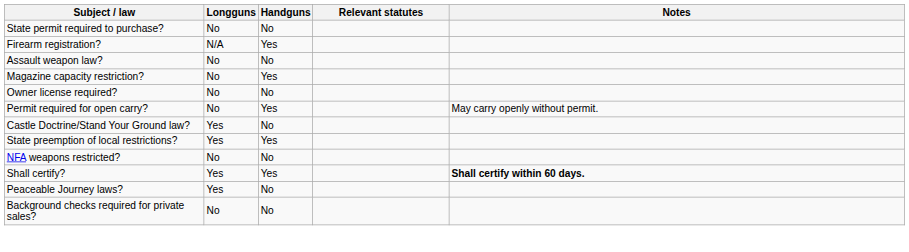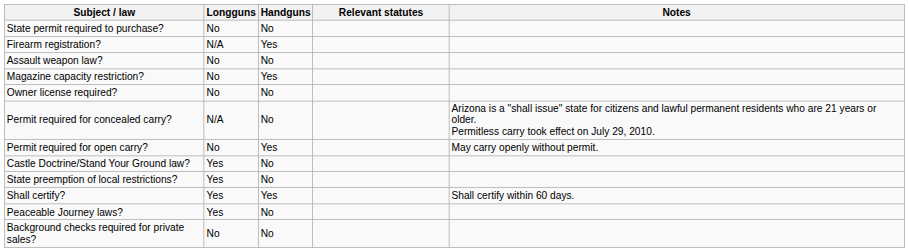 <table class="wikitable" style="font-size:85%; width:95%;">
 <tr>
 <th scope="col" style="width:260px;">Subject / law</th>
 <th scope="col" style="width:50px;">Longguns</th>
 <th scope="col" style="width:50px;">Handguns</th>
 <th scope="col" style="width:175px;">Relevant statutes</th>
 <th>Notes</th>
 </tr>
 <tr>
 <td>State permit required to purchase?</td>
 <td>No</td>
 <td>No</td>
 <td></td>
 <td></td>
 </tr>
 <tr>
 <td>Firearm registration?</td>
 <td>N/A</td>
 <td>Yes</td>
 <td></td>
 <td></td>
 </tr>
 <tr>
 <td>Assault weapon law?</td>
 <td>No</td>
 <td>No</td>
 <td></td>
 <td></td>
 </tr>
 <tr>
 <td>Magazine capacity restriction?</td>
 <td>No</td>
 <td>Yes</td>
 <td></td>
 <td></td>
 </tr>
 <tr>
 <td>Owner license required?</td>
 <td>No</td>
 <td>No</td>
 <td></td>
 <td></td>
 </tr>
 <tr>
+<td>Permit required for concealed carry?</td>
+<td>N/A</td>
+<td>No</td>
+<td><br></td>
+<td>Arizona is a "shall issue" state for citizens and lawful permanent residents who are 21 years or older.<br>Permitless carry took effect on July 29, 2010.</td>
+</tr>
+<tr>
 <td>Permit required for open carry?</td>
 <td>No</td>
 <td>Yes</td>
 <td></td>
 <td>May carry openly without permit.</td>
 </tr>
 <tr>
 <td>Castle Doctrine/Stand Your Ground law?</td>
 <td>Yes</td>
 <td>No</td>
 <td></td>
 <td></td>
 </tr>
 <tr>
 <td>State preemption of local restrictions?</td>
 <td>Yes</td>
-<td>Yes</td>
-<td></td>
-<td></td>
-</tr>
-<tr>
-<td><a href='#'>NFA</a> weapons restricted?</td>
-<td>No</td>
 <td>No</td>
 <td></td>
 <td></td>
 </tr>
 <tr>
 <td>Shall certify?</td>
 <td>Yes</td>
 <td>Yes</td>
 <td></td>
-<td><strong>Shall certify within 60 days.</strong></td>
+<td>Shall certify within 60 days.</td>
 </tr>
 <tr>
 <td>Peaceable Journey laws?</td>
 <td>Yes</td>
 <td>No</td>
 <td></td>
 <td></td>
 </tr>
 <tr>
 <td>Background checks required for private sales?</td>
 <td>No</td>
 <td>No</td>
 <td></td>
 <td></td>
 </tr>
 </table>
